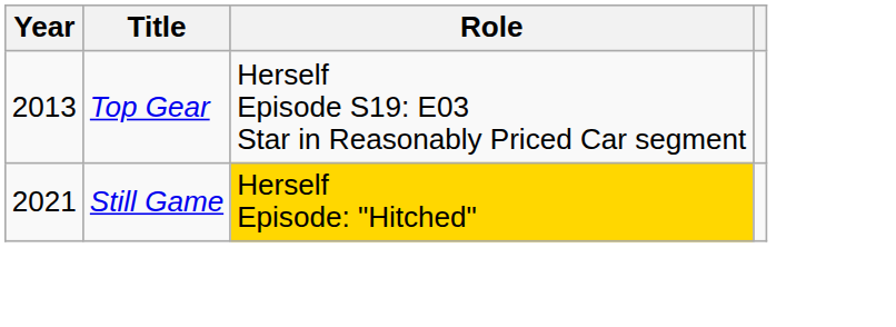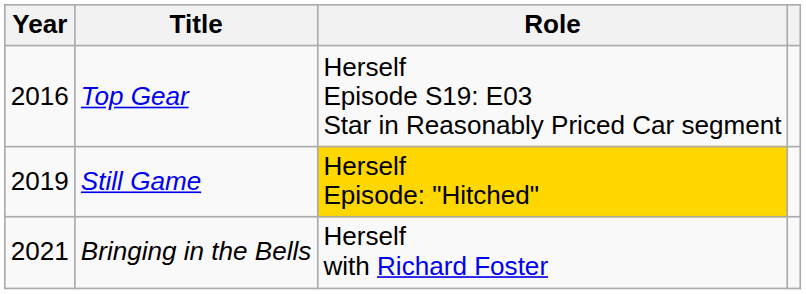 <table class="wikitable">
 <tr>
 <th>Year</th>
 <th>Title</th>
 <th>Role</th>
 <th></th>
 </tr>
 <tr>
-<td>2013</td>
+<td>2016</td>
 <td><em><a href='#'>Top Gear</a></em></td>
 <td>Herself <br> Episode S19: E03<br> Star in Reasonably Priced Car segment</td>
 <td></td>
 </tr>
 <tr>
-<td>2021</td>
+<td>2019</td>
 <td><em><a href='#'>Still Game</a></em></td>
 <td style="background: gold;">Herself <br> Episode: "Hitched"</td>
 <td></td>
 </tr>
+<tr>
+<td>2021</td>
+<td><em>Bringing in the Bells</em></td>
+<td>Herself <br> with <a href='#'>Richard Foster</a></td>
+<td></td>
+</tr>
 </table>
